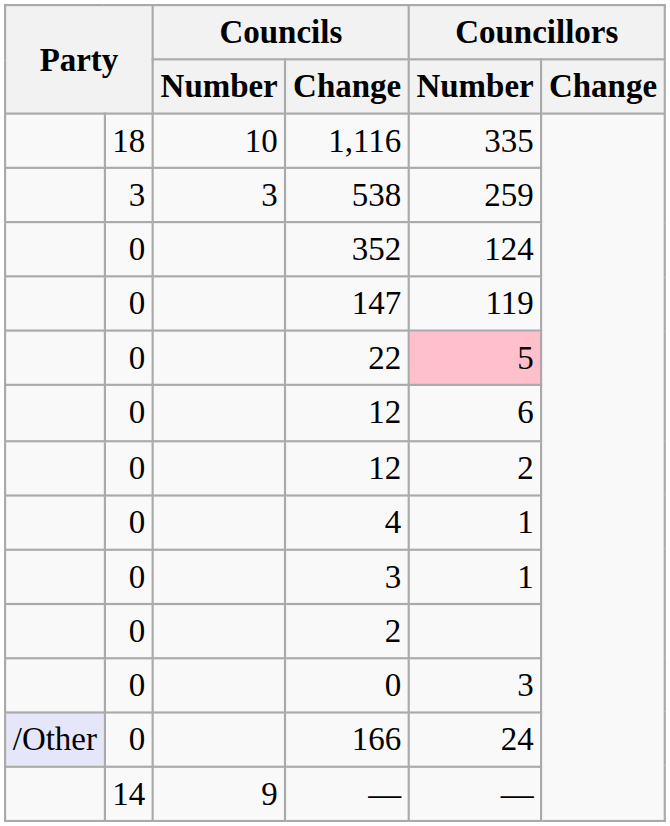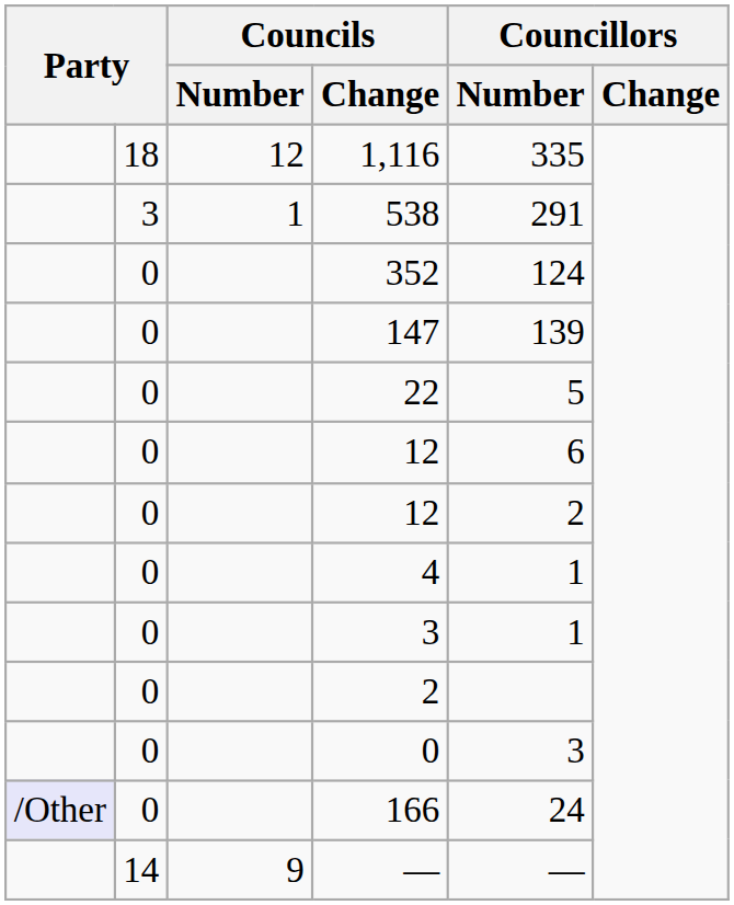 <table class="wikitable" style="text-align:right; font-size:95%;">
 <tr>
 <th colspan="2" rowspan="2">Party</th>
 <th colspan="2">Councils</th>
 <th colspan="2">Councillors</th>
 </tr>
 <tr>
 <th style="text-align: right;" valign="top">Number</th>
 <th valign="top">Change</th>
 <th style="text-align: right;" valign="top">Number</th>
 <th style="text-align: right;" valign="top">Change</th>
 </tr>
 <tr>
 <td></td>
 <td align="right">18</td>
-<td align="right">10</td>
+<td align="right">12</td>
 <td align="right">1,116</td>
 <td align="right">335</td>
 </tr>
 <tr>
 <td></td>
 <td align="right">3</td>
-<td align="right">3</td>
+<td align="right">1</td>
 <td align="right">538</td>
-<td align="right">259</td>
+<td align="right">291</td>
 </tr>
 <tr>
 <td></td>
 <td align="right">0</td>
 <td align="right"></td>
 <td align="right">352</td>
 <td align="right">124</td>
 </tr>
 <tr>
 <td></td>
 <td align="right">0</td>
 <td align="right"></td>
 <td align="right">147</td>
-<td align="right">119</td>
+<td align="right">139</td>
 </tr>
 <tr>
 <td></td>
 <td align="right">0</td>
 <td align="right"></td>
 <td align="right">22</td>
-<td align="right" style="background: pink;">5</td>
+<td align="right">5</td>
 </tr>
 <tr>
 <td></td>
 <td align="right">0</td>
 <td align="right"></td>
 <td align="right">12</td>
 <td align="right">6</td>
 </tr>
 <tr>
 <td></td>
 <td align="right">0</td>
 <td align="right"></td>
 <td align="right">12</td>
 <td align="right">2</td>
 </tr>
 <tr>
 <td></td>
 <td align="right">0</td>
 <td align="right"></td>
 <td align="right">4</td>
 <td align="right">1</td>
 </tr>
 <tr>
 <td></td>
 <td align="right">0</td>
 <td align="right"></td>
 <td align="right">3</td>
 <td align="right">1</td>
 </tr>
 <tr>
 <td></td>
 <td align="right">0</td>
 <td align="right"></td>
 <td align="right">2</td>
 <td align="right"></td>
 </tr>
 <tr>
 <td></td>
 <td align="right">0</td>
 <td align="right"></td>
 <td align="right">0</td>
 <td align="right">3</td>
 </tr>
 <tr>
 <td style="background: lavender;">/Other</td>
 <td align="right">0</td>
 <td align="right"></td>
 <td align="right">166</td>
 <td align="right">24</td>
 </tr>
 <tr>
 <td></td>
 <td align="right">14</td>
 <td align="right">9</td>
 <td align="right">—</td>
 <td align="right">—</td>
 </tr>
 </table>
